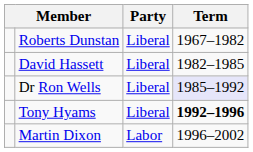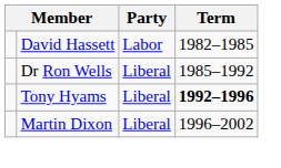 <table class="wikitable">
 <tr>
 <th colspan="2">Member</th>
 <th>Party</th>
 <th>Term</th>
 </tr>
 <tr>
 <td> </td>
-<td><a href='#'>Roberts Dunstan</a></td>
-<td><a href='#'>Liberal</a></td>
-<td>1967–1982</td>
-</tr>
-<tr>
-<td> </td>
 <td><a href='#'>David Hassett</a></td>
-<td><a href='#'>Liberal</a></td>
+<td><a href='#'>Labor</a></td>
 <td>1982–1985</td>
 </tr>
 <tr>
 <td> </td>
 <td>Dr <a href='#'>Ron Wells</a></td>
 <td><a href='#'>Liberal</a></td>
-<td style="background: lavender;">1985–1992</td>
+<td>1985–1992</td>
 </tr>
 <tr>
 <td> </td>
 <td><a href='#'>Tony Hyams</a></td>
 <td><a href='#'>Liberal</a></td>
 <td><strong>1992–1996</strong></td>
 </tr>
 <tr>
 <td> </td>
 <td><a href='#'>Martin Dixon</a></td>
-<td><a href='#'>Labor</a></td>
+<td><a href='#'>Liberal</a></td>
 <td>1996–2002</td>
 </tr>
 </table>
